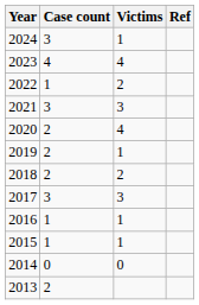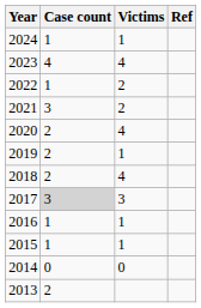 <table class="wikitable sortable">
 <tr>
 <th>Year</th>
 <th>Case count</th>
 <th>Victims</th>
 <th>Ref</th>
 </tr>
 <tr>
 <td>2024</td>
-<td>3</td>
+<td>1</td>
 <td>1</td>
 <td></td>
 </tr>
 <tr>
 <td>2023</td>
 <td>4</td>
 <td>4</td>
 <td></td>
 </tr>
 <tr>
 <td>2022</td>
 <td>1</td>
 <td>2</td>
 <td></td>
 </tr>
 <tr>
 <td>2021</td>
 <td>3</td>
-<td>3</td>
+<td>2</td>
 <td></td>
 </tr>
 <tr>
 <td>2020</td>
 <td>2</td>
 <td>4</td>
 <td></td>
 </tr>
 <tr>
 <td>2019</td>
 <td>2</td>
 <td>1</td>
 <td></td>
 </tr>
 <tr>
 <td>2018</td>
 <td>2</td>
-<td>2</td>
+<td>4</td>
 <td></td>
 </tr>
 <tr>
 <td>2017</td>
-<td>3</td>
+<td style="background: lightgrey;">3</td>
 <td>3</td>
 <td></td>
 </tr>
 <tr>
 <td>2016</td>
 <td>1</td>
 <td>1</td>
 <td></td>
 </tr>
 <tr>
 <td>2015</td>
 <td>1</td>
 <td>1</td>
 <td></td>
 </tr>
 <tr>
 <td>2014</td>
 <td>0</td>
 <td>0</td>
 <td></td>
 </tr>
 <tr>
 <td>2013</td>
 <td>2</td>
 <td></td>
 <td></td>
 </tr>
 </table>
